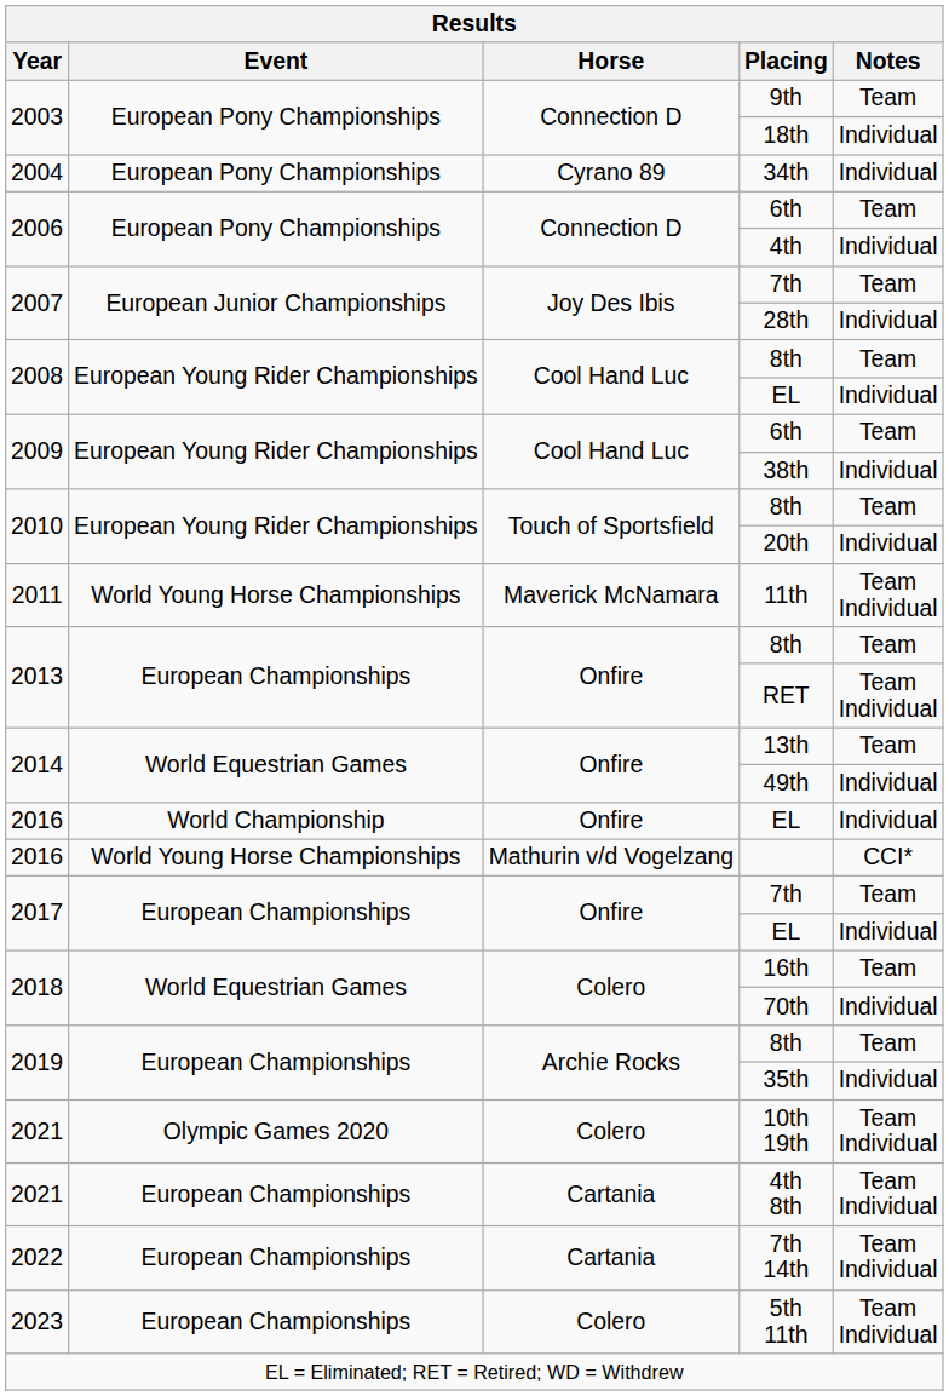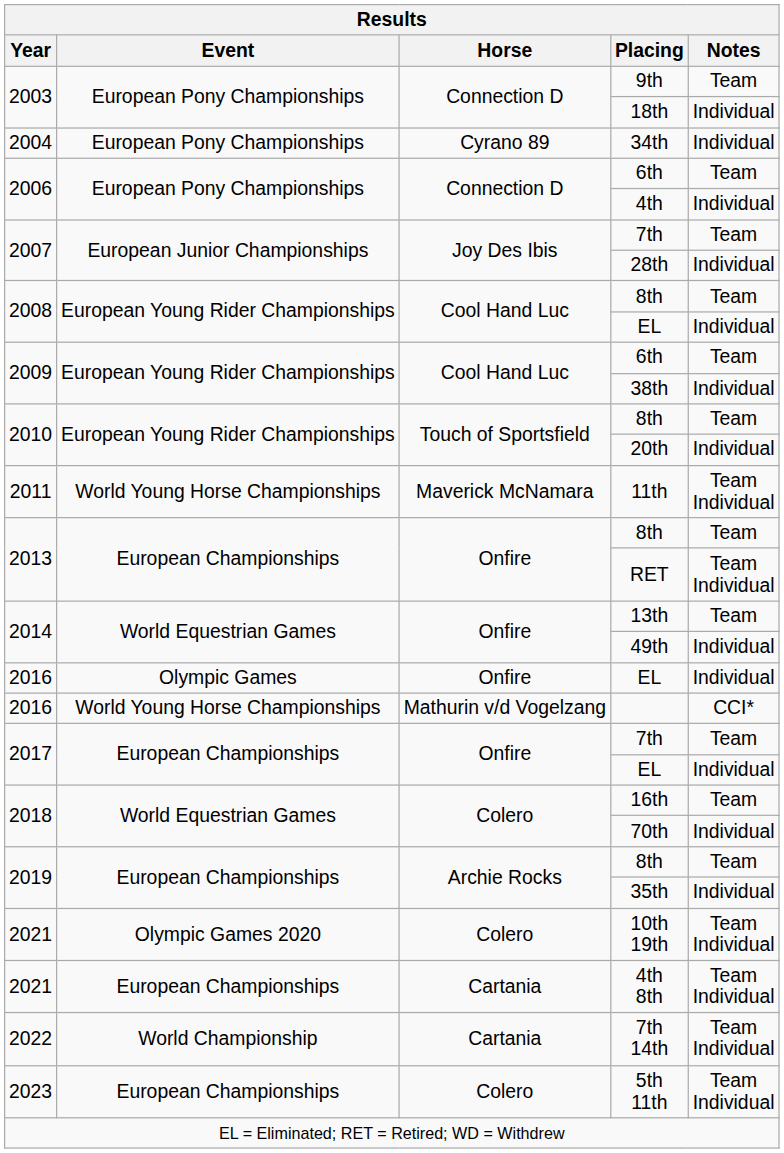 <table class="wikitable" style="text-align:center">
 <tr>
 <th colspan="5" align="center"><strong>Results</strong></th>
 </tr>
 <tr>
 <th>Year</th>
 <th>Event</th>
 <th>Horse</th>
 <th>Placing</th>
 <th>Notes</th>
 </tr>
 <tr>
 <td rowspan="2">2003</td>
 <td rowspan="2">European Pony Championships</td>
 <td rowspan="2">Connection D</td>
 <td>9th</td>
 <td>Team</td>
 </tr>
 <tr>
 <td>18th</td>
 <td>Individual</td>
 </tr>
 <tr>
 <td>2004</td>
 <td>European Pony Championships</td>
 <td>Cyrano 89</td>
 <td>34th</td>
 <td>Individual</td>
 </tr>
 <tr>
 <td rowspan="2">2006</td>
 <td rowspan="2">European Pony Championships</td>
 <td rowspan="2">Connection D</td>
 <td>6th</td>
 <td>Team</td>
 </tr>
 <tr>
 <td>4th</td>
 <td>Individual</td>
 </tr>
 <tr>
 <td rowspan="2">2007</td>
 <td rowspan="2">European Junior Championships</td>
 <td rowspan="2">Joy Des Ibis</td>
 <td>7th</td>
 <td>Team</td>
 </tr>
 <tr>
 <td>28th</td>
 <td>Individual</td>
 </tr>
 <tr>
 <td rowspan="2">2008</td>
 <td rowspan="2">European Young Rider Championships</td>
 <td rowspan="2">Cool Hand Luc</td>
 <td>8th</td>
 <td>Team</td>
 </tr>
 <tr>
 <td>EL</td>
 <td>Individual</td>
 </tr>
 <tr>
 <td rowspan="2">2009</td>
 <td rowspan="2">European Young Rider Championships</td>
 <td rowspan="2">Cool Hand Luc</td>
 <td>6th</td>
 <td>Team</td>
 </tr>
 <tr>
 <td>38th</td>
 <td>Individual</td>
 </tr>
 <tr>
 <td rowspan="2">2010</td>
 <td rowspan="2">European Young Rider Championships</td>
 <td rowspan="2">Touch of Sportsfield</td>
 <td>8th</td>
 <td>Team</td>
 </tr>
 <tr>
 <td>20th</td>
 <td>Individual</td>
 </tr>
 <tr>
 <td>2011</td>
 <td>World Young Horse Championships</td>
 <td>Maverick McNamara</td>
 <td>11th</td>
 <td>Team<br>Individual</td>
 </tr>
 <tr>
 <td rowspan="2">2013</td>
 <td rowspan="2">European Championships</td>
 <td rowspan="2">Onfire</td>
 <td>8th</td>
 <td>Team</td>
 </tr>
 <tr>
 <td>RET</td>
 <td>Team<br>Individual</td>
 </tr>
 <tr>
 <td rowspan="2">2014</td>
 <td rowspan="2">World Equestrian Games</td>
 <td rowspan="2">Onfire</td>
 <td>13th</td>
 <td>Team</td>
 </tr>
 <tr>
 <td>49th</td>
 <td>Individual</td>
 </tr>
 <tr>
 <td>2016</td>
-<td>World Championship</td>
+<td>Olympic Games</td>
 <td>Onfire</td>
 <td>EL</td>
 <td>Individual</td>
 </tr>
 <tr>
 <td>2016</td>
 <td>World Young Horse Championships</td>
 <td>Mathurin v/d Vogelzang</td>
 <td></td>
 <td>CCI*</td>
 </tr>
 <tr>
 <td rowspan="2">2017</td>
 <td rowspan="2">European Championships</td>
 <td rowspan="2">Onfire</td>
 <td>7th</td>
 <td>Team</td>
 </tr>
 <tr>
 <td>EL</td>
 <td>Individual</td>
 </tr>
 <tr>
 <td rowspan="2">2018</td>
 <td rowspan="2">World Equestrian Games</td>
 <td rowspan="2">Colero</td>
 <td>16th</td>
 <td>Team</td>
 </tr>
 <tr>
 <td>70th</td>
 <td>Individual</td>
 </tr>
 <tr>
 <td rowspan="2">2019</td>
 <td rowspan="2">European Championships</td>
 <td rowspan="2">Archie Rocks</td>
 <td>8th</td>
 <td>Team</td>
 </tr>
 <tr>
 <td>35th</td>
 <td>Individual</td>
 </tr>
 <tr>
 <td>2021</td>
 <td>Olympic Games 2020</td>
 <td>Colero</td>
 <td>10th<br>19th</td>
 <td>Team<br>Individual</td>
 </tr>
 <tr>
 <td>2021</td>
 <td>European Championships</td>
 <td>Cartania</td>
 <td>4th<br>8th</td>
 <td>Team<br>Individual</td>
 </tr>
 <tr>
 <td>2022</td>
-<td>European Championships</td>
+<td>World Championship</td>
 <td>Cartania</td>
 <td>7th<br>14th</td>
 <td>Team<br>Individual</td>
 </tr>
 <tr>
 <td>2023</td>
 <td>European Championships</td>
 <td>Colero</td>
 <td>5th<br>11th</td>
 <td>Team<br>Individual</td>
 </tr>
 <tr>
 <td colspan="5" align="center"><small> EL = Eliminated; RET = Retired; WD = Withdrew </small></td>
 </tr>
 </table>
